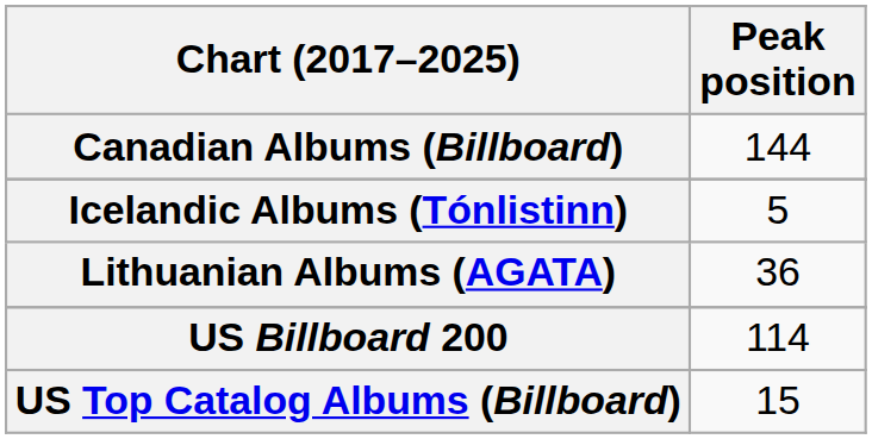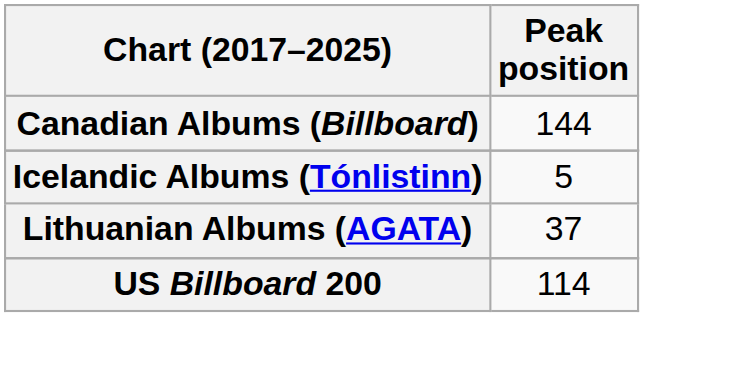 <table class="wikitable plainrowheaders sortable" style="text-align:center">
 <tr>
 <th scope="col">Chart (2017–2025)</th>
 <th scope="col">Peak<br>position</th>
 </tr>
 <tr>
 <th scope="row">Canadian Albums (<em>Billboard</em>)</th>
 <td>144</td>
 </tr>
 <tr>
 </tr>
 <tr>
 <th scope="row">Icelandic Albums (<a href='#'>Tónlistinn</a>)</th>
 <td>5</td>
 </tr>
 <tr>
 <th scope="row">Lithuanian Albums (<a href='#'>AGATA</a>)</th>
-<td>36</td>
+<td>37</td>
 </tr>
 <tr>
 </tr>
 <tr>
 <th scope="row">US <em>Billboard</em> 200</th>
 <td>114</td>
 </tr>
-<tr>
-<th scope="row">US <a href='#'>Top Catalog Albums</a> (<em>Billboard</em>)</th>
-<td>15</td>
-</tr>
 </table>
